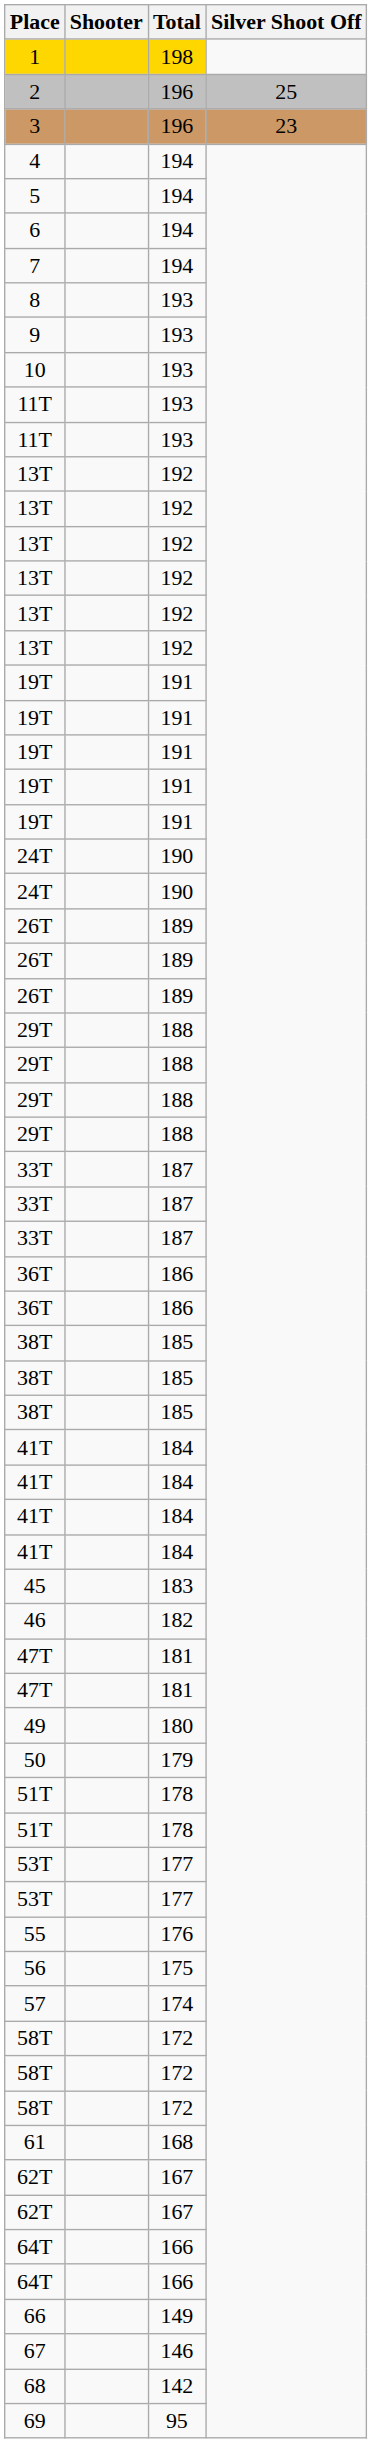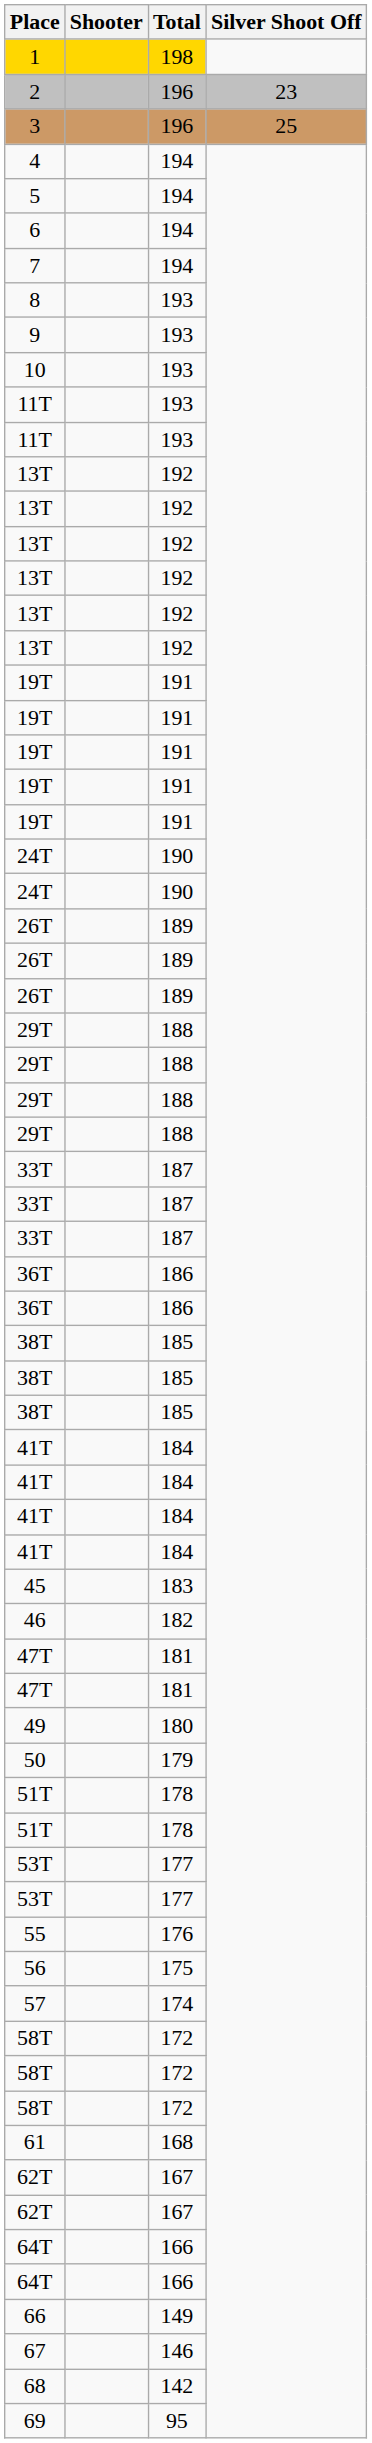 <table class=wikitable style="text-align:center">
 <tr>
 <th>Place</th>
 <th>Shooter</th>
 <th>Total</th>
 <th>Silver Shoot Off</th>
 </tr>
 <tr align=center bgcolor=gold>
 <td>1</td>
 <td align=left></td>
 <td>198</td>
 </tr>
 <tr align=center bgcolor=silver>
 <td>2</td>
 <td align=left></td>
 <td>196</td>
-<td>25</td>
+<td>23</td>
 </tr>
 <tr align=center bgcolor=cc9966>
 <td>3</td>
 <td align=left></td>
 <td>196</td>
-<td>23</td>
+<td>25</td>
 </tr>
 <tr>
 <td>4</td>
 <td align=left></td>
 <td>194</td>
 </tr>
 <tr>
 <td>5</td>
 <td align=left></td>
 <td>194</td>
 </tr>
 <tr>
 <td>6</td>
 <td align=left></td>
 <td>194</td>
 </tr>
 <tr>
 <td>7</td>
 <td align=left></td>
 <td>194</td>
 </tr>
 <tr>
 <td>8</td>
 <td align=left></td>
 <td>193</td>
 </tr>
 <tr>
 <td>9</td>
 <td align=left></td>
 <td>193</td>
 </tr>
 <tr>
 <td>10</td>
 <td align=left></td>
 <td>193</td>
 </tr>
 <tr>
 <td>11T</td>
 <td align=left></td>
 <td>193</td>
 </tr>
 <tr>
 <td>11T</td>
 <td align=left></td>
 <td>193</td>
 </tr>
 <tr>
 <td>13T</td>
 <td align=left></td>
 <td>192</td>
 </tr>
 <tr>
 <td>13T</td>
 <td align=left></td>
 <td>192</td>
 </tr>
 <tr>
 <td>13T</td>
 <td align=left></td>
 <td>192</td>
 </tr>
 <tr>
 <td>13T</td>
 <td align=left></td>
 <td>192</td>
 </tr>
 <tr>
 <td>13T</td>
 <td align=left></td>
 <td>192</td>
 </tr>
 <tr>
 <td>13T</td>
 <td align=left></td>
 <td>192</td>
 </tr>
 <tr>
 <td>19T</td>
 <td align=left></td>
 <td>191</td>
 </tr>
 <tr>
 <td>19T</td>
 <td align=left></td>
 <td>191</td>
 </tr>
 <tr>
 <td>19T</td>
 <td align=left></td>
 <td>191</td>
 </tr>
 <tr>
 <td>19T</td>
 <td align=left></td>
 <td>191</td>
 </tr>
 <tr>
 <td>19T</td>
 <td align=left></td>
 <td>191</td>
 </tr>
 <tr>
 <td>24T</td>
 <td align=left></td>
 <td>190</td>
 </tr>
 <tr>
 <td>24T</td>
 <td align=left></td>
 <td>190</td>
 </tr>
 <tr>
 <td>26T</td>
 <td align=left></td>
 <td>189</td>
 </tr>
 <tr>
 <td>26T</td>
 <td align=left></td>
 <td>189</td>
 </tr>
 <tr>
 <td>26T</td>
 <td align=left></td>
 <td>189</td>
 </tr>
 <tr>
 <td>29T</td>
 <td align=left></td>
 <td>188</td>
 </tr>
 <tr>
 <td>29T</td>
 <td align=left></td>
 <td>188</td>
 </tr>
 <tr>
 <td>29T</td>
 <td align=left></td>
 <td>188</td>
 </tr>
 <tr>
 <td>29T</td>
 <td align=left></td>
 <td>188</td>
 </tr>
 <tr>
 <td>33T</td>
 <td align=left></td>
 <td>187</td>
 </tr>
 <tr>
 <td>33T</td>
 <td align=left></td>
 <td>187</td>
 </tr>
 <tr>
 <td>33T</td>
 <td align=left></td>
 <td>187</td>
 </tr>
 <tr>
 <td>36T</td>
 <td align=left></td>
 <td>186</td>
 </tr>
 <tr>
 <td>36T</td>
 <td align=left></td>
 <td>186</td>
 </tr>
 <tr>
 <td>38T</td>
 <td align=left></td>
 <td>185</td>
 </tr>
 <tr>
 <td>38T</td>
 <td align=left></td>
 <td>185</td>
 </tr>
 <tr>
 <td>38T</td>
 <td align=left></td>
 <td>185</td>
 </tr>
 <tr>
 <td>41T</td>
 <td align=left></td>
 <td>184</td>
 </tr>
 <tr>
 <td>41T</td>
 <td align=left></td>
 <td>184</td>
 </tr>
 <tr>
 <td>41T</td>
 <td align=left></td>
 <td>184</td>
 </tr>
 <tr>
 <td>41T</td>
 <td align=left></td>
 <td>184</td>
 </tr>
 <tr>
 <td>45</td>
 <td align=left></td>
 <td>183</td>
 </tr>
 <tr>
 <td>46</td>
 <td align=left></td>
 <td>182</td>
 </tr>
 <tr>
 <td>47T</td>
 <td align=left></td>
 <td>181</td>
 </tr>
 <tr>
 <td>47T</td>
 <td align=left></td>
 <td>181</td>
 </tr>
 <tr>
 <td>49</td>
 <td align=left></td>
 <td>180</td>
 </tr>
 <tr>
 <td>50</td>
 <td align=left></td>
 <td>179</td>
 </tr>
 <tr>
 <td>51T</td>
 <td align=left></td>
 <td>178</td>
 </tr>
 <tr>
 <td>51T</td>
 <td align=left></td>
 <td>178</td>
 </tr>
 <tr>
 <td>53T</td>
 <td align=left></td>
 <td>177</td>
 </tr>
 <tr>
 <td>53T</td>
 <td align=left></td>
 <td>177</td>
 </tr>
 <tr>
 <td>55</td>
 <td align=left></td>
 <td>176</td>
 </tr>
 <tr>
 <td>56</td>
 <td align=left></td>
 <td>175</td>
 </tr>
 <tr>
 <td>57</td>
 <td align=left></td>
 <td>174</td>
 </tr>
 <tr>
 <td>58T</td>
 <td align=left></td>
 <td>172</td>
 </tr>
 <tr>
 <td>58T</td>
 <td align=left></td>
 <td>172</td>
 </tr>
 <tr>
 <td>58T</td>
 <td align=left></td>
 <td>172</td>
 </tr>
 <tr>
 <td>61</td>
 <td align=left></td>
 <td>168</td>
 </tr>
 <tr>
 <td>62T</td>
 <td align=left></td>
 <td>167</td>
 </tr>
 <tr>
 <td>62T</td>
 <td align=left></td>
 <td>167</td>
 </tr>
 <tr>
 <td>64T</td>
 <td align=left></td>
 <td>166</td>
 </tr>
 <tr>
 <td>64T</td>
 <td align=left></td>
 <td>166</td>
 </tr>
 <tr>
 <td>66</td>
 <td align=left></td>
 <td>149</td>
 </tr>
 <tr>
 <td>67</td>
 <td align=left></td>
 <td>146</td>
 </tr>
 <tr>
 <td>68</td>
 <td align=left></td>
 <td>142</td>
 </tr>
 <tr>
 <td>69</td>
 <td align=left></td>
 <td>95</td>
 </tr>
 </table>
